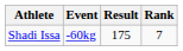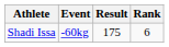 <table class="wikitable">
 <tr>
 <th>Athlete</th>
 <th>Event</th>
 <th>Result</th>
 <th>Rank</th>
 </tr>
 <tr align=center>
 <td align=left><a href='#'>Shadi Issa</a></td>
 <td align=left><a href='#'>-60kg</a></td>
 <td>175</td>
-<td>7</td>
+<td>6</td>
 </tr>
 </table>
